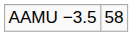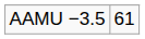 <table class="wikitable">
 <tr align="center">
 </tr>
 <tr align="center">
 <td>AAMU −3.5</td>
-<td>58</td>
+<td>61</td>
 </tr>
 </table>
